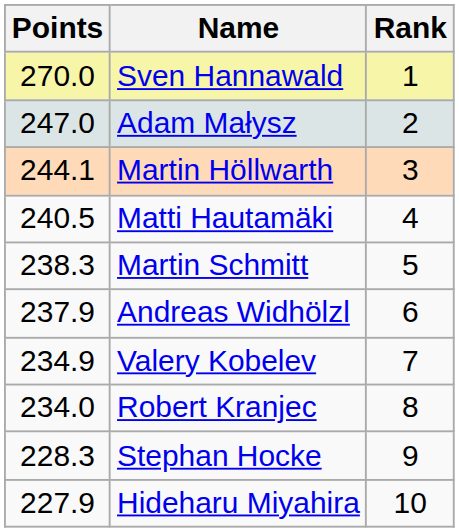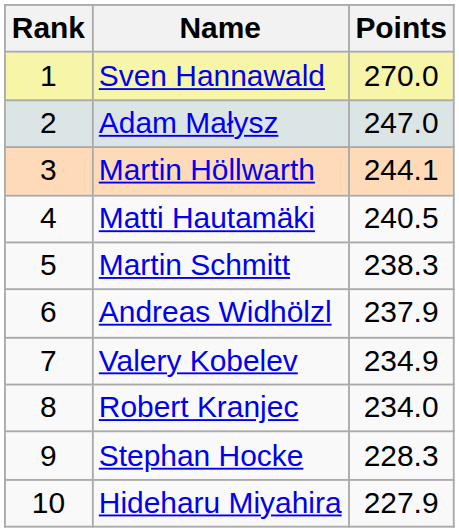 <table class="wikitable sortable">
 <tr>
+<th align=Center>Rank</th>
+<th>Name</th>
 <th>Points</th>
-<th>Name</th>
-<th align=Center>Rank</th>
 </tr>
 <tr style="background:#F7F6A8">
+<td align=center>1</td>
+<td> <a href='#'>Sven Hannawald</a></td>
 <td align=center>270.0</td>
-<td> <a href='#'>Sven Hannawald</a></td>
-<td align=center>1</td>
 </tr>
 <tr style="background: #DCE5E5;">
+<td align=center>2</td>
+<td> <a href='#'>Adam Małysz</a></td>
 <td align=center>247.0</td>
-<td> <a href='#'>Adam Małysz</a></td>
-<td align=center>2</td>
 </tr>
 <tr style="background: #FFDAB9;">
+<td align=center>3</td>
+<td> <a href='#'>Martin Höllwarth</a></td>
 <td align=center>244.1</td>
-<td> <a href='#'>Martin Höllwarth</a></td>
-<td align=center>3</td>
 </tr>
 <tr>
+<td align=center>4</td>
+<td> <a href='#'>Matti Hautamäki</a></td>
 <td align=center>240.5</td>
-<td> <a href='#'>Matti Hautamäki</a></td>
-<td align=center>4</td>
 </tr>
 <tr>
+<td align=center>5</td>
+<td> <a href='#'>Martin Schmitt</a></td>
 <td align=center>238.3</td>
-<td> <a href='#'>Martin Schmitt</a></td>
-<td align=center>5</td>
 </tr>
 <tr>
+<td align=center>6</td>
+<td> <a href='#'>Andreas Widhölzl</a></td>
 <td align=center>237.9</td>
-<td> <a href='#'>Andreas Widhölzl</a></td>
-<td align=center>6</td>
 </tr>
 <tr>
+<td align=center>7</td>
+<td> <a href='#'>Valery Kobelev</a></td>
 <td align=center>234.9</td>
-<td> <a href='#'>Valery Kobelev</a></td>
-<td align=center>7</td>
 </tr>
 <tr>
+<td align=center>8</td>
+<td> <a href='#'>Robert Kranjec</a></td>
 <td align=center>234.0</td>
-<td> <a href='#'>Robert Kranjec</a></td>
-<td align=center>8</td>
 </tr>
 <tr>
+<td align=center>9</td>
+<td> <a href='#'>Stephan Hocke</a></td>
 <td align=center>228.3</td>
-<td> <a href='#'>Stephan Hocke</a></td>
-<td align=center>9</td>
 </tr>
 <tr>
+<td align=center>10</td>
+<td> <a href='#'>Hideharu Miyahira</a></td>
 <td align=center>227.9</td>
-<td> <a href='#'>Hideharu Miyahira</a></td>
-<td align=center>10</td>
 </tr>
 </table>
